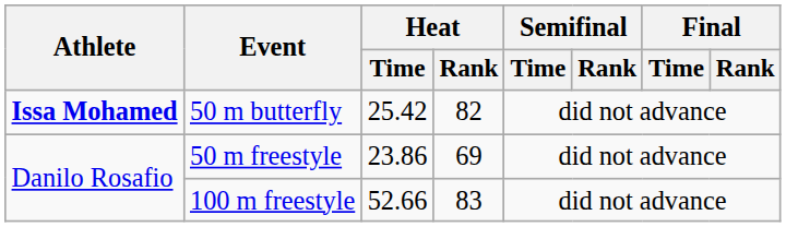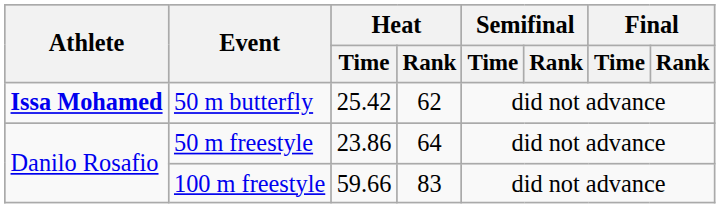 <table class="wikitable" style="text-align:center; font-size:90%">
 <tr>
 <th rowspan="2">Athlete</th>
 <th rowspan="2">Event</th>
 <th colspan="2">Heat</th>
 <th colspan="2">Semifinal</th>
 <th colspan="2">Final</th>
 </tr>
 <tr style="font-size:95%">
 <th>Time</th>
 <th>Rank</th>
 <th>Time</th>
 <th>Rank</th>
 <th>Time</th>
 <th>Rank</th>
 </tr>
 <tr>
 <td align=left><strong><a href='#'>Issa Mohamed</a></strong></td>
 <td align=left><a href='#'>50 m butterfly</a></td>
 <td>25.42</td>
-<td>82</td>
+<td>62</td>
 <td colspan=4>did not advance</td>
 </tr>
 <tr>
 <td align=left rowspan=2><a href='#'>Danilo Rosafio</a></td>
 <td align=left><a href='#'>50 m freestyle</a></td>
 <td>23.86</td>
-<td>69</td>
+<td>64</td>
 <td colspan=4>did not advance</td>
 </tr>
 <tr>
 <td align=left><a href='#'>100 m freestyle</a></td>
-<td>52.66</td>
+<td>59.66</td>
 <td>83</td>
 <td colspan=4>did not advance</td>
 </tr>
 </table>
